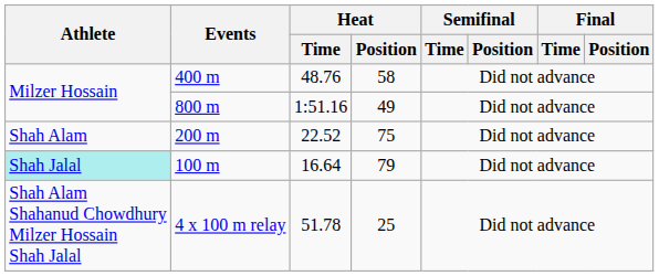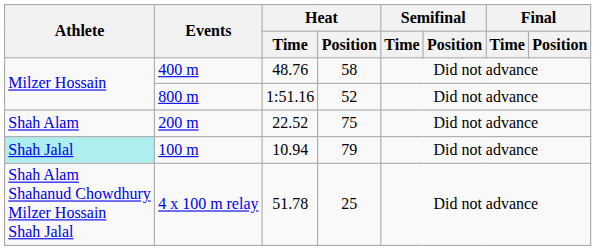 <table class=wikitable style="font-size:90%">
 <tr>
 <th rowspan="2">Athlete</th>
 <th rowspan="2">Events</th>
 <th colspan="2">Heat</th>
 <th colspan="2">Semifinal</th>
 <th colspan="2">Final</th>
 </tr>
 <tr>
 <th>Time</th>
 <th>Position</th>
 <th>Time</th>
 <th>Position</th>
 <th>Time</th>
 <th>Position</th>
 </tr>
 <tr>
 <td rowspan=2><a href='#'>Milzer Hossain</a></td>
 <td><a href='#'>400 m</a></td>
 <td align=center>48.76</td>
 <td align=center>58</td>
 <td align=center colspan="4">Did not advance</td>
 </tr>
 <tr>
 <td><a href='#'>800 m</a></td>
 <td align=center>1:51.16</td>
-<td align=center>49</td>
+<td align=center>52</td>
 <td align=center colspan="4">Did not advance</td>
 </tr>
 <tr>
 <td><a href='#'>Shah Alam</a></td>
 <td><a href='#'>200 m</a></td>
 <td align=center>22.52</td>
 <td align=center>75</td>
 <td align=center colspan="4">Did not advance</td>
 </tr>
 <tr>
 <td style="background: paleturquoise;"><a href='#'>Shah Jalal</a></td>
 <td><a href='#'>100 m</a></td>
-<td align=center>16.64</td>
+<td align=center>10.94</td>
 <td align=center>79</td>
 <td align=center colspan="4">Did not advance</td>
 </tr>
 <tr>
 <td><a href='#'>Shah Alam</a><br><a href='#'>Shahanud Chowdhury</a><br><a href='#'>Milzer Hossain</a><br><a href='#'>Shah Jalal</a></td>
 <td><a href='#'>4 x 100 m relay</a></td>
 <td align=center>51.78</td>
 <td align=center>25</td>
 <td align=center colspan="4">Did not advance</td>
 </tr>
 </table>
